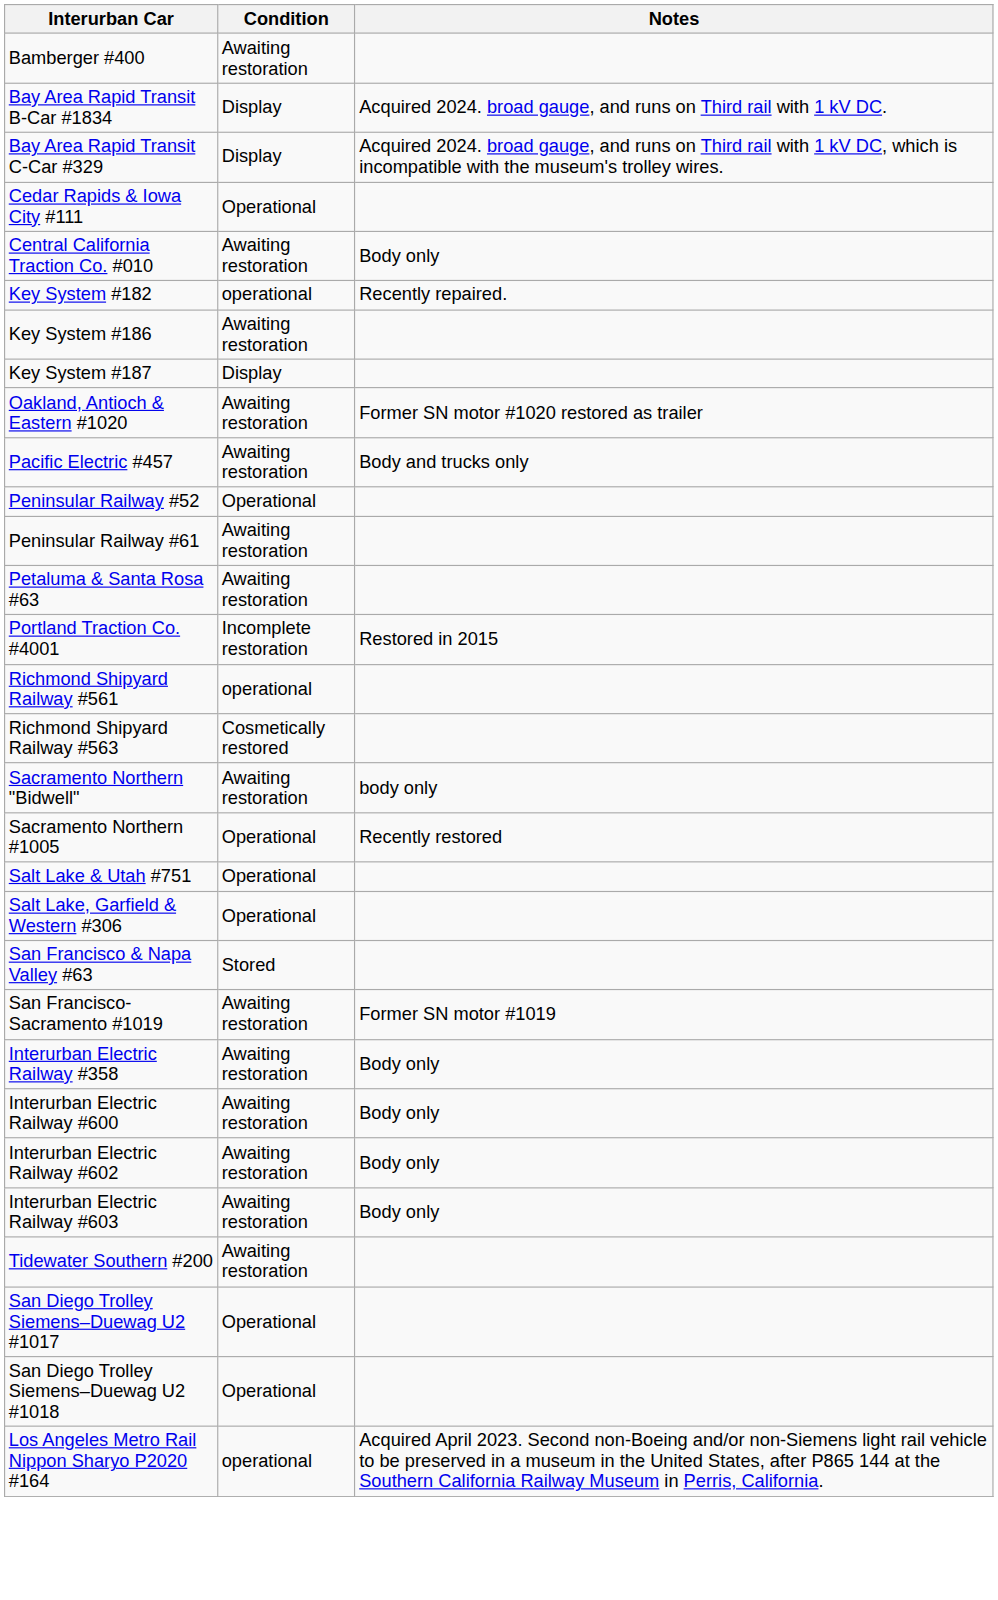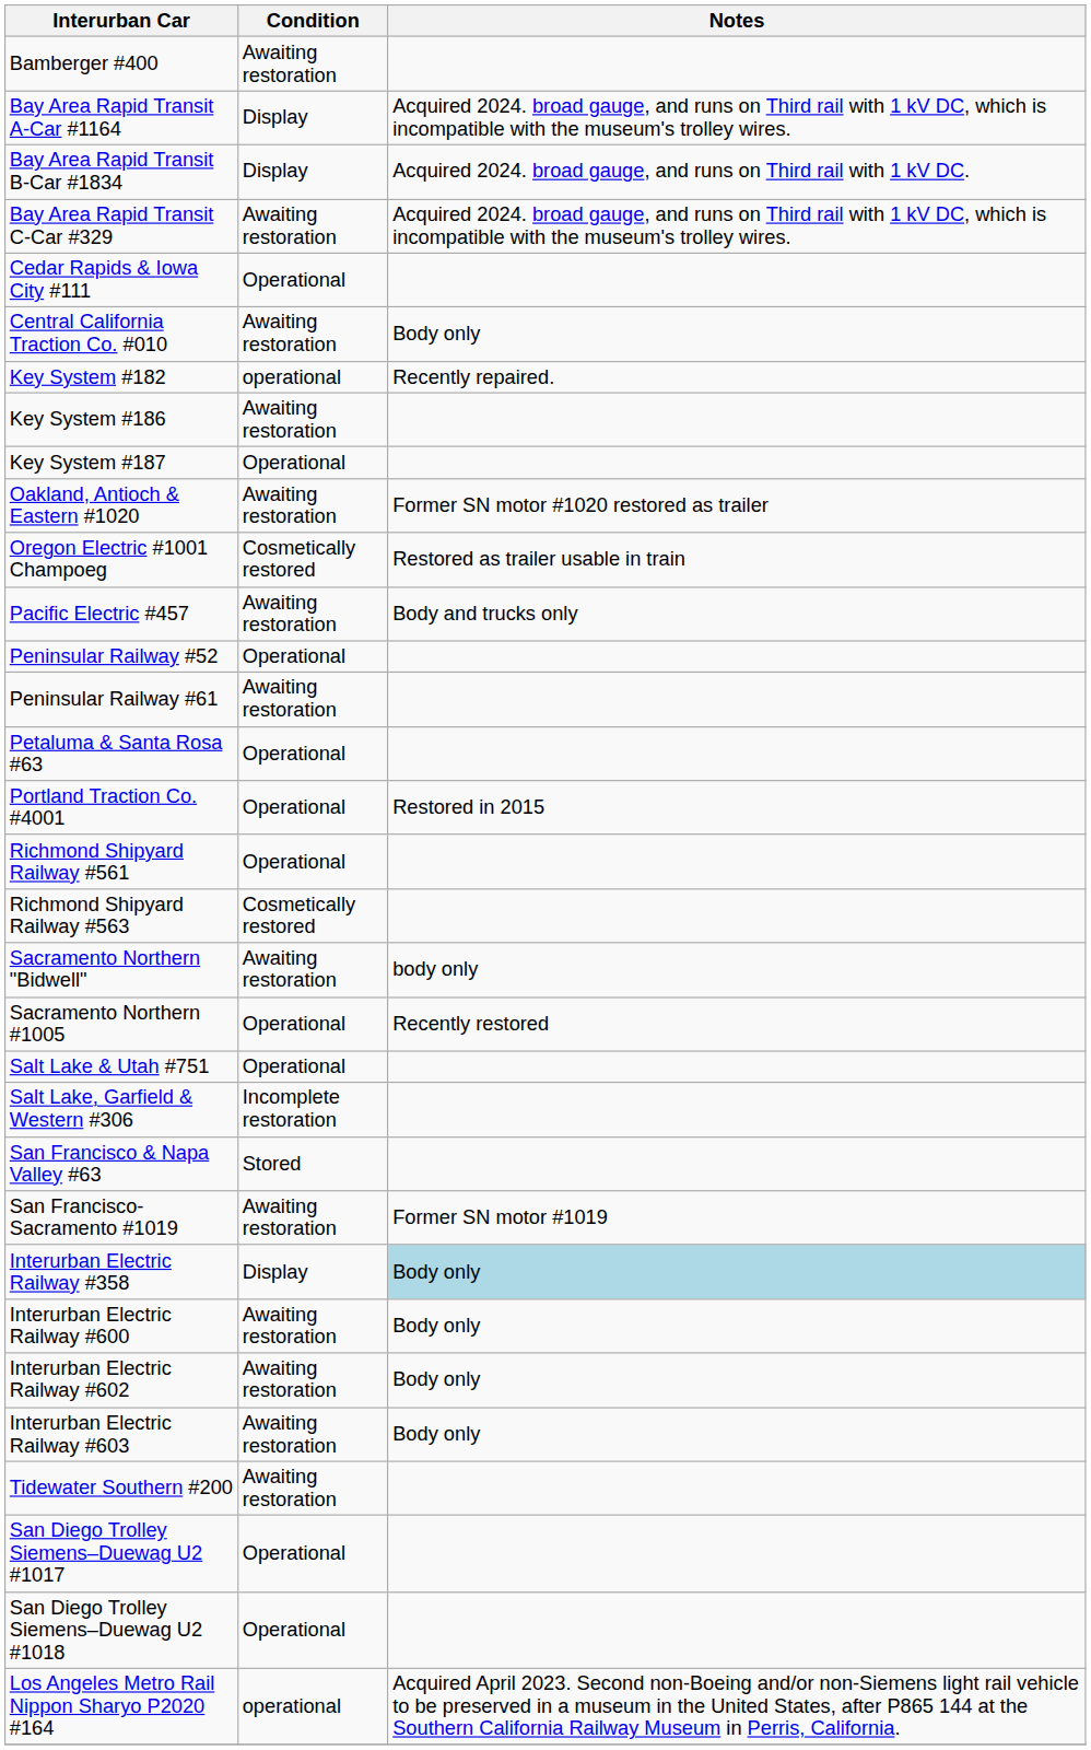 <table class="wikitable">
 <tr>
 <th>Interurban Car</th>
 <th>Condition</th>
 <th>Notes</th>
 </tr>
 <tr>
 <td>Bamberger #400</td>
 <td>Awaiting restoration</td>
 <td></td>
 </tr>
 <tr>
+<td><a href='#'>Bay Area Rapid Transit</a> <a href='#'>A-Car</a> #1164</td>
+<td>Display</td>
+<td>Acquired 2024.  <a href='#'>broad gauge</a>, and runs on <a href='#'>Third rail</a> with <a href='#'>1 kV DC</a>, which is incompatible with the museum's trolley wires.</td>
+</tr>
+<tr>
 <td><a href='#'>Bay Area Rapid Transit</a> B-Car #1834</td>
 <td>Display</td>
 <td>Acquired 2024.  <a href='#'>broad gauge</a>, and runs on <a href='#'>Third rail</a> with <a href='#'>1 kV DC</a>.</td>
 </tr>
 <tr>
 <td><a href='#'>Bay Area Rapid Transit</a> C-Car #329</td>
-<td>Display</td>
+<td>Awaiting restoration</td>
 <td>Acquired 2024.  <a href='#'>broad gauge</a>, and runs on <a href='#'>Third rail</a> with <a href='#'>1 kV DC</a>, which is incompatible with the museum's trolley wires.</td>
 </tr>
 <tr>
 <td><a href='#'>Cedar Rapids & Iowa City</a> #111</td>
 <td>Operational</td>
 <td></td>
 </tr>
 <tr>
 <td><a href='#'>Central California Traction Co.</a> #010</td>
 <td>Awaiting restoration</td>
 <td>Body only</td>
 </tr>
 <tr>
 <td><a href='#'>Key System</a> #182</td>
 <td>operational</td>
 <td>Recently repaired.</td>
 </tr>
 <tr>
 <td>Key System #186</td>
 <td>Awaiting restoration</td>
 <td></td>
 </tr>
 <tr>
 <td>Key System #187</td>
-<td>Display</td>
+<td>Operational</td>
 <td></td>
 </tr>
 <tr>
 <td><a href='#'>Oakland, Antioch & Eastern</a>  #1020</td>
 <td>Awaiting restoration</td>
 <td>Former SN motor #1020 restored as trailer</td>
+</tr>
+<tr>
+<td><a href='#'>Oregon Electric</a> #1001 Champoeg</td>
+<td>Cosmetically restored</td>
+<td>Restored as trailer usable in train</td>
 </tr>
 <tr>
 <td><a href='#'>Pacific Electric</a> #457</td>
 <td>Awaiting restoration</td>
 <td>Body and trucks only</td>
 </tr>
 <tr>
 <td><a href='#'>Peninsular Railway</a> #52</td>
 <td>Operational</td>
 <td></td>
 </tr>
 <tr>
 <td>Peninsular Railway #61</td>
 <td>Awaiting restoration</td>
 <td></td>
 </tr>
 <tr>
 <td><a href='#'>Petaluma & Santa Rosa</a> #63</td>
-<td>Awaiting restoration</td>
+<td>Operational</td>
 <td></td>
 </tr>
 <tr>
 <td><a href='#'>Portland Traction Co.</a> #4001</td>
-<td>Incomplete restoration</td>
+<td>Operational</td>
 <td>Restored in 2015</td>
 </tr>
 <tr>
 <td><a href='#'>Richmond Shipyard Railway</a> #561</td>
-<td>operational</td>
+<td>Operational</td>
 <td></td>
 </tr>
 <tr>
 <td>Richmond Shipyard Railway #563</td>
 <td>Cosmetically restored</td>
 <td></td>
 </tr>
 <tr>
 <td><a href='#'>Sacramento Northern</a> "Bidwell"</td>
 <td>Awaiting restoration</td>
 <td>body only</td>
 </tr>
 <tr>
 <td>Sacramento Northern #1005</td>
 <td>Operational</td>
 <td>Recently restored</td>
 </tr>
 <tr>
 <td><a href='#'>Salt Lake & Utah</a> #751</td>
 <td>Operational</td>
 <td></td>
 </tr>
 <tr>
 <td><a href='#'>Salt Lake, Garfield & Western</a> #306</td>
-<td>Operational</td>
+<td>Incomplete restoration</td>
 <td></td>
 </tr>
 <tr>
 <td><a href='#'>San Francisco & Napa Valley</a> #63</td>
 <td>Stored</td>
 <td></td>
 </tr>
 <tr>
 <td>San Francisco-Sacramento #1019</td>
 <td>Awaiting restoration</td>
 <td>Former SN motor #1019</td>
 </tr>
 <tr>
 <td><a href='#'>Interurban Electric Railway</a> #358</td>
-<td>Awaiting restoration</td>
-<td>Body only</td>
+<td>Display</td>
+<td style="background: lightblue;">Body only</td>
 </tr>
 <tr>
 <td>Interurban Electric Railway #600</td>
 <td>Awaiting restoration</td>
 <td>Body only</td>
 </tr>
 <tr>
 <td>Interurban Electric Railway #602</td>
 <td>Awaiting restoration</td>
 <td>Body only</td>
 </tr>
 <tr>
 <td>Interurban Electric Railway #603</td>
 <td>Awaiting restoration</td>
 <td>Body only</td>
 </tr>
 <tr>
 <td><a href='#'>Tidewater Southern</a> #200</td>
 <td>Awaiting restoration</td>
 <td></td>
 </tr>
 <tr>
 <td><a href='#'>San Diego Trolley</a> <a href='#'>Siemens–Duewag U2</a> #1017</td>
 <td>Operational</td>
 <td></td>
 </tr>
 <tr>
 <td>San Diego Trolley Siemens–Duewag U2 #1018</td>
 <td>Operational</td>
 <td></td>
 </tr>
 <tr>
 <td><a href='#'>Los Angeles Metro Rail</a> <a href='#'>Nippon Sharyo P2020</a> #164</td>
 <td>operational</td>
 <td>Acquired April 2023. Second non-Boeing and/or non-Siemens light rail vehicle to be preserved in a museum in the United States, after P865 144 at the <a href='#'>Southern California Railway Museum</a> in <a href='#'>Perris, California</a>.</td>
 </tr>
 <tr>
 </tr>
 </table>
